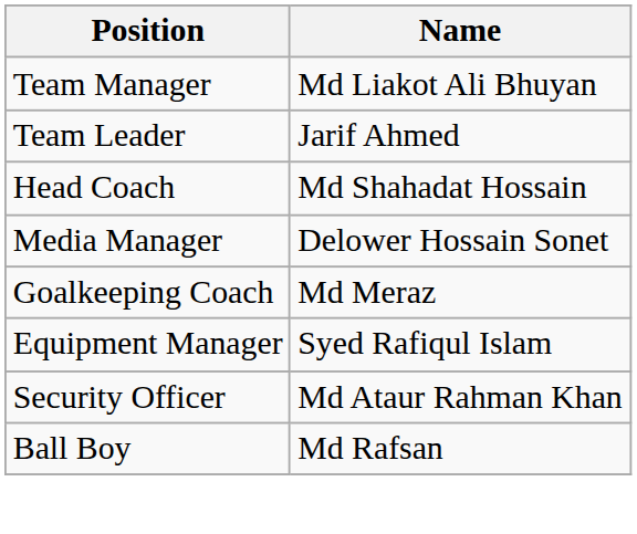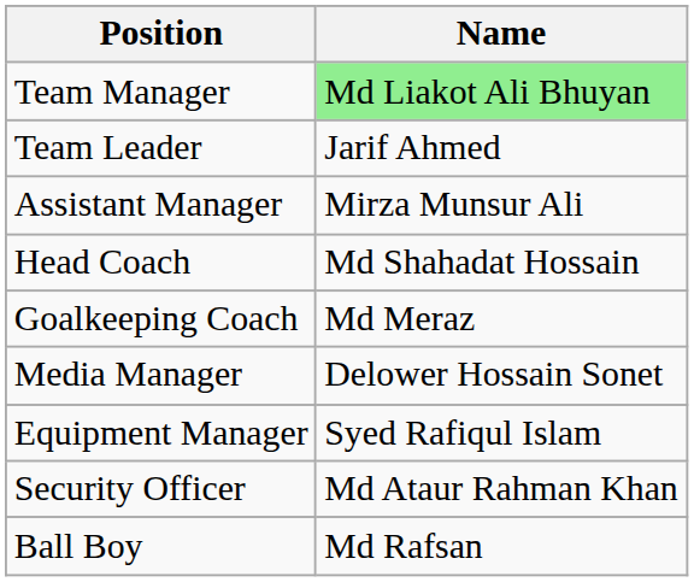 <table class="wikitable">
 <tr>
 <th>Position</th>
 <th>Name</th>
 </tr>
 <tr>
 <td>Team Manager</td>
-<td> Md Liakot Ali Bhuyan</td>
+<td style="background: lightgreen;"> Md Liakot Ali Bhuyan</td>
 </tr>
 <tr>
 <td>Team Leader</td>
 <td> Jarif Ahmed</td>
 </tr>
 <tr>
+<td>Assistant Manager</td>
+<td> Mirza Munsur Ali</td>
+</tr>
+<tr>
 <td>Head Coach</td>
 <td> Md Shahadat Hossain</td>
 </tr>
 <tr>
+<td>Goalkeeping Coach</td>
+<td> Md Meraz</td>
+</tr>
+<tr>
 <td>Media Manager</td>
 <td> Delower Hossain Sonet</td>
-</tr>
-<tr>
-<td>Goalkeeping Coach</td>
-<td> Md Meraz</td>
 </tr>
 <tr>
 <td>Equipment Manager</td>
 <td> Syed Rafiqul Islam</td>
 </tr>
 <tr>
 <td>Security Officer</td>
 <td> Md Ataur Rahman Khan</td>
 </tr>
 <tr>
 <td>Ball Boy</td>
 <td> Md Rafsan</td>
 </tr>
 </table>
